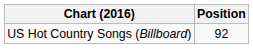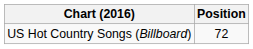 <table class="wikitable">
 <tr>
 <th>Chart (2016)</th>
 <th>Position</th>
 </tr>
 <tr>
 <td>US Hot Country Songs (<em>Billboard</em>)</td>
-<td style="text-align:center">92</td>
+<td style="text-align:center">72</td>
 </tr>
 </table>
